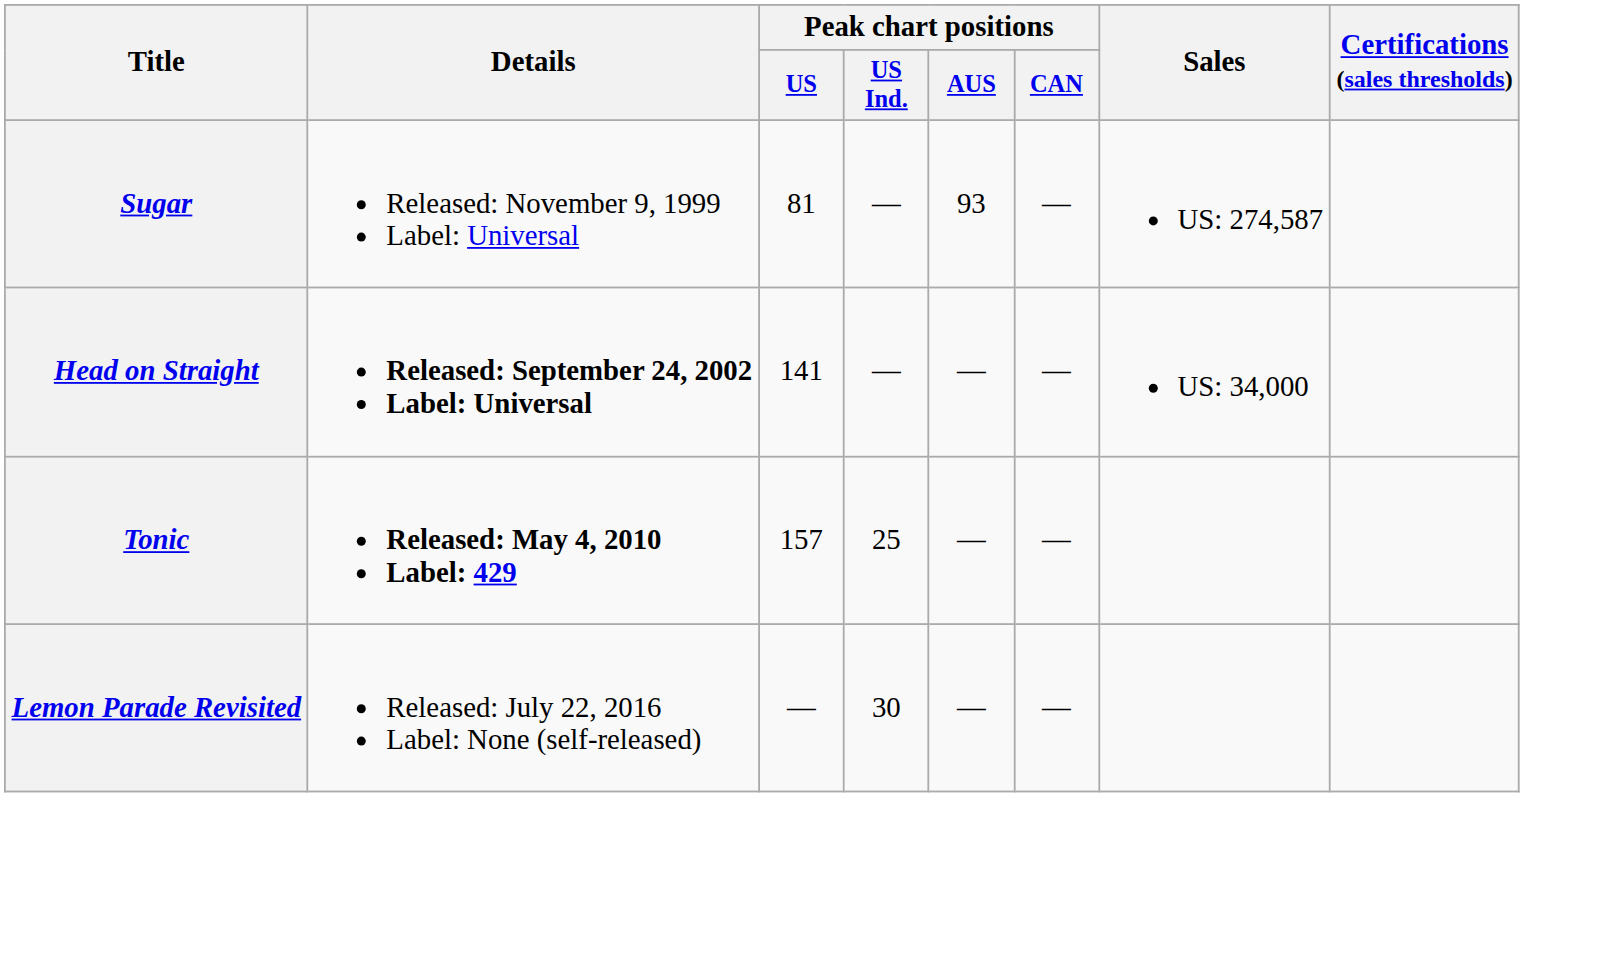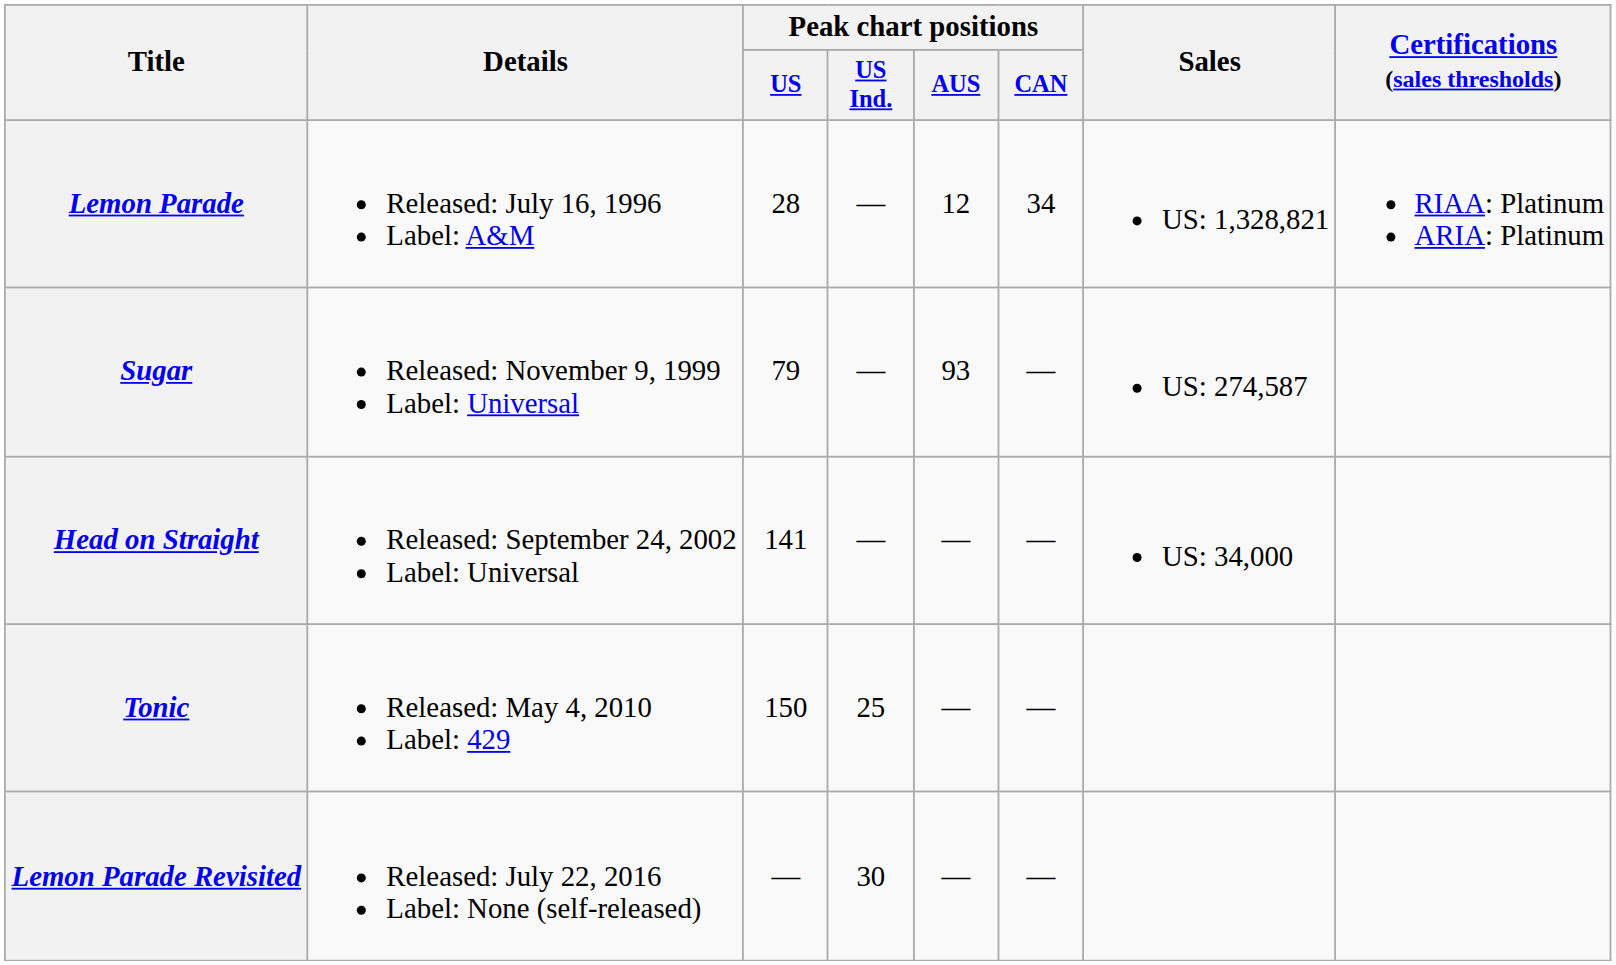 <table class="wikitable plainrowheaders">
 <tr>
 <th scope="col" rowspan="2">Title</th>
 <th scope="col" rowspan="2">Details</th>
 <th scope="col" colspan="4">Peak chart positions</th>
 <th scope="col" rowspan="2">Sales</th>
 <th scope="col" rowspan="2"><a href='#'>Certifications</a><br><small>(<a href='#'>sales thresholds</a>)</small></th>
 </tr>
 <tr>
 <th style="width:3em;font-size:85%"><a href='#'>US</a><br></th>
 <th style="width:3em;font-size:85%"><a href='#'>US<br>Ind.</a><br></th>
 <th style="width:3em;font-size:85%"><a href='#'>AUS</a><br></th>
 <th style="width:3em;font-size:85%"><a href='#'>CAN</a><br></th>
 </tr>
 <tr>
+<th scope="row"><em><a href='#'>Lemon Parade</a></em></th>
+<td><br><ul><li>Released: July 16, 1996</li><li>Label: <a href='#'>A&M</a></li></ul></td>
+<td align="center">28</td>
+<td align="center">—</td>
+<td align="center">12</td>
+<td align="center">34</td>
+<td><br><ul><li>US: 1,328,821</li></ul></td>
+<td><br><ul><li><a href='#'>RIAA</a>: Platinum</li><li><a href='#'>ARIA</a>: Platinum</li></ul></td>
+</tr>
+<tr>
 <th scope="row"><em><a href='#'>Sugar</a></em></th>
 <td><br><ul><li>Released: November 9, 1999</li><li>Label: <a href='#'>Universal</a></li></ul></td>
-<td align="center">81</td>
+<td align="center">79</td>
 <td align="center">—</td>
 <td align="center">93</td>
 <td align="center">—</td>
 <td><br><ul><li>US: 274,587</li></ul></td>
 <td></td>
 </tr>
 <tr>
 <th scope="row"><em><a href='#'>Head on Straight</a></em></th>
-<td><strong><br><ul><li>Released: September 24, 2002</li><li>Label: Universal</li></ul></strong></td>
+<td><br><ul><li>Released: September 24, 2002</li><li>Label: Universal</li></ul></td>
 <td align="center">141</td>
 <td align="center">—</td>
 <td align="center">—</td>
 <td align="center">—</td>
 <td><br><ul><li>US: 34,000</li></ul></td>
 <td></td>
 </tr>
 <tr>
 <th scope="row"><em><a href='#'>Tonic</a></em></th>
-<td><strong><br><ul><li>Released: May 4, 2010</li><li>Label: <a href='#'>429</a></li></ul></strong></td>
-<td align="center">157</td>
+<td><br><ul><li>Released: May 4, 2010</li><li>Label: <a href='#'>429</a></li></ul></td>
+<td align="center">150</td>
 <td align="center">25</td>
 <td align="center">—</td>
 <td align="center">—</td>
 <td></td>
 <td></td>
 </tr>
 <tr>
 <th scope="row"><em><a href='#'>Lemon Parade Revisited</a></em></th>
 <td><br><ul><li>Released: July 22, 2016</li><li>Label: None (self-released)</li></ul></td>
 <td align="center">—</td>
 <td align="center">30</td>
 <td align="center">—</td>
 <td align="center">—</td>
 <td></td>
 <td></td>
 </tr>
 </table>
